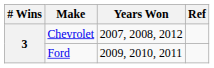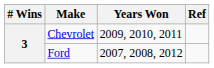 <table class="wikitable" style="font-size: 95%;">
 <tr>
 <th># Wins</th>
 <th>Make</th>
 <th>Years Won</th>
 <th>Ref</th>
 </tr>
 <tr>
 <th rowspan="2">3</th>
 <td> <a href='#'>Chevrolet</a></td>
-<td>2007, 2008, 2012</td>
+<td>2009, 2010, 2011</td>
 <td align="center"></td>
 </tr>
 <tr>
 <td> <a href='#'>Ford</a></td>
-<td>2009, 2010, 2011</td>
+<td>2007, 2008, 2012</td>
 <td align="center"></td>
 </tr>
 </table>
